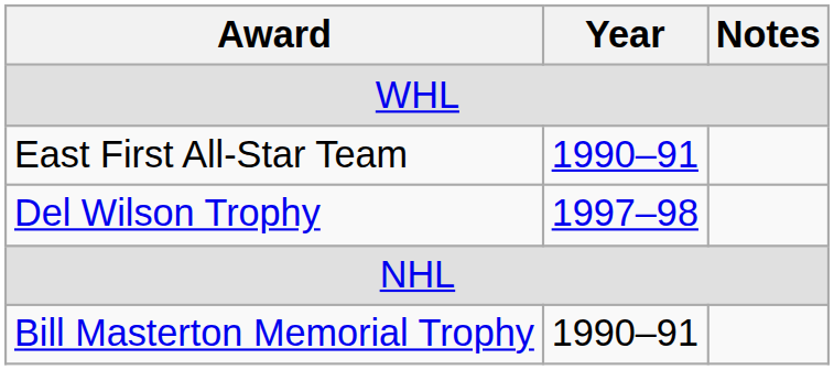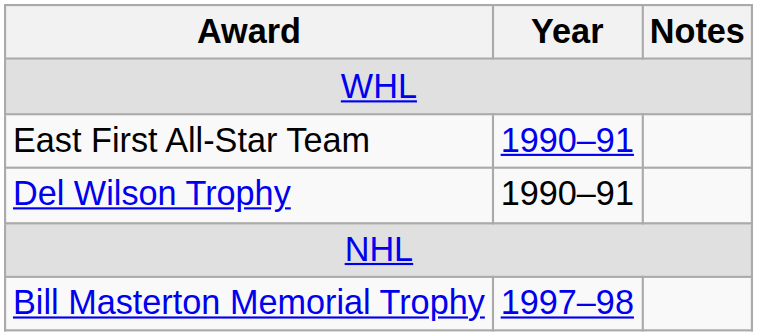 <table class="wikitable">
 <tr>
 <th>Award</th>
 <th>Year</th>
 <th>Notes</th>
 </tr>
 <tr ALIGN="center" bgcolor="#e0e0e0">
 <td colspan="3"><a href='#'>WHL</a></td>
 </tr>
 <tr>
 <td>East First All-Star Team</td>
 <td><a href='#'>1990–91</a></td>
 <td></td>
 </tr>
 <tr>
 <td><a href='#'>Del Wilson Trophy</a></td>
-<td><a href='#'>1997–98</a></td>
+<td>1990–91</td>
 <td></td>
 </tr>
 <tr ALIGN="center" bgcolor="#e0e0e0">
 <td colspan="3"><a href='#'>NHL</a></td>
 </tr>
 <tr>
 <td><a href='#'>Bill Masterton Memorial Trophy</a></td>
-<td>1990–91</td>
+<td><a href='#'>1997–98</a></td>
 <td></td>
 </tr>
 </table>
